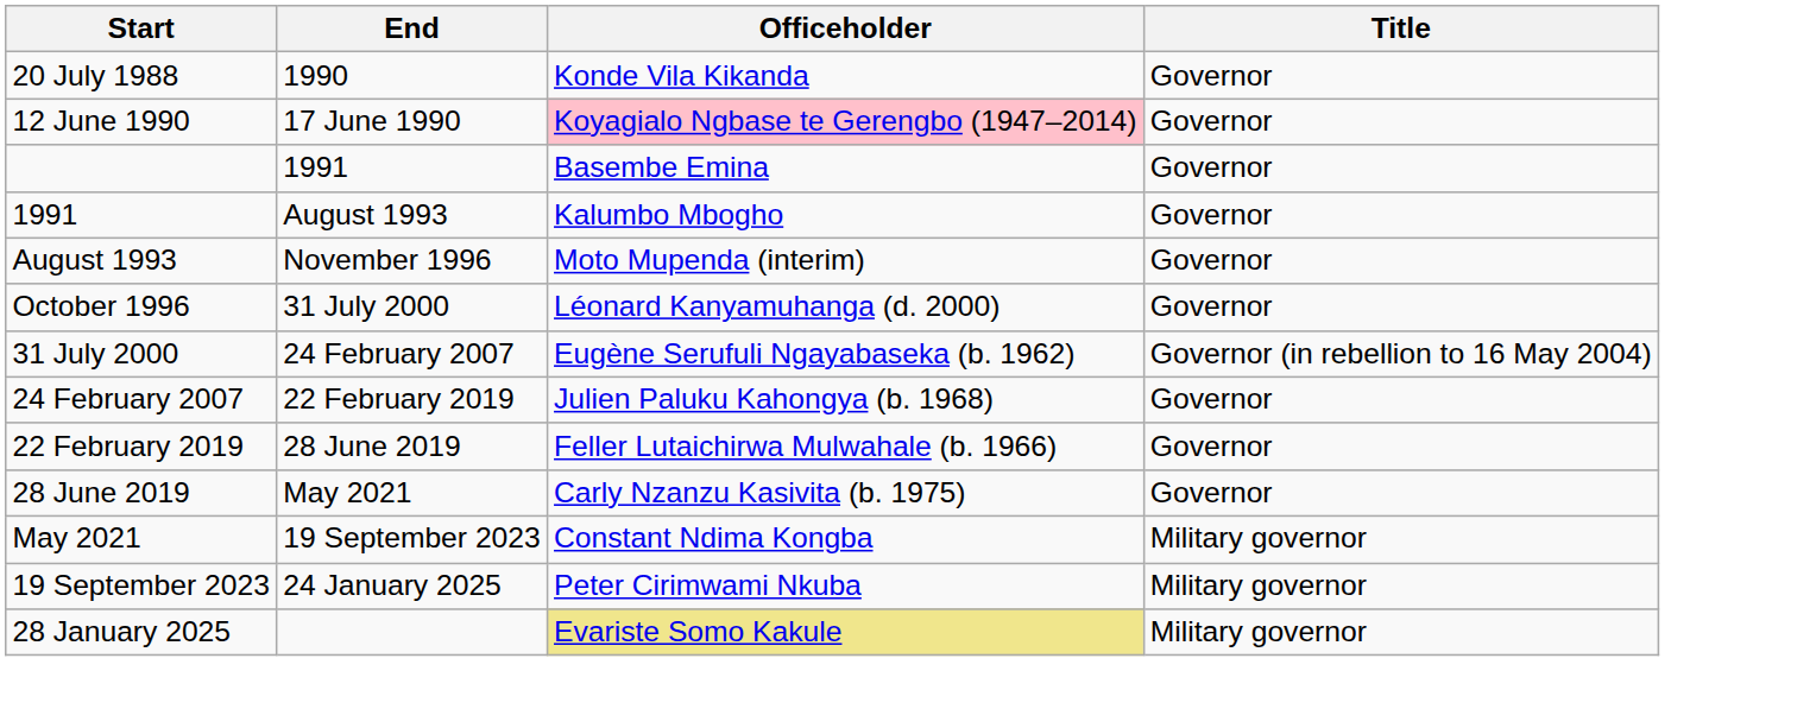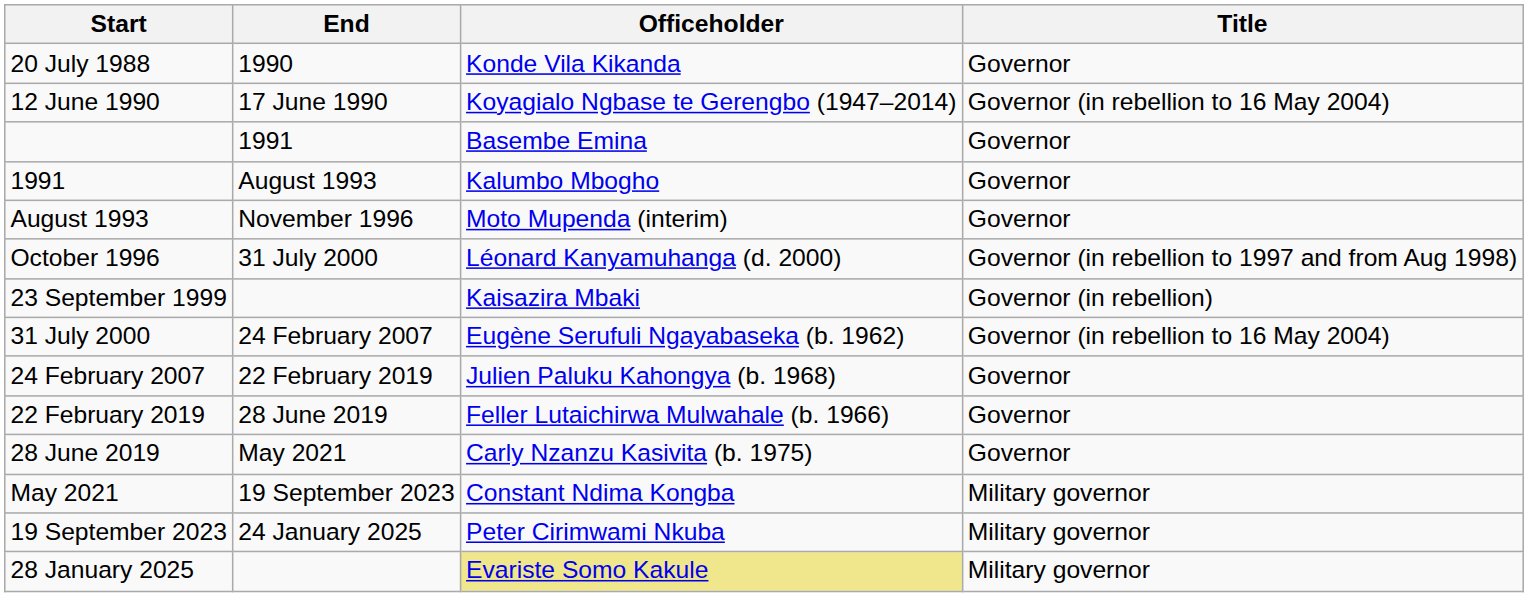 <table class=wikitable sortable>
 <tr>
 <th>Start</th>
 <th>End</th>
 <th>Officeholder</th>
 <th>Title</th>
 </tr>
 <tr>
 <td>20 July 1988</td>
 <td>1990</td>
 <td><a href='#'>Konde Vila Kikanda</a></td>
 <td>Governor</td>
 </tr>
 <tr>
 <td>12 June 1990</td>
 <td>17 June 1990</td>
-<td style="background: pink;"><a href='#'>Koyagialo Ngbase te Gerengbo</a> (1947–2014)</td>
-<td>Governor</td>
+<td><a href='#'>Koyagialo Ngbase te Gerengbo</a> (1947–2014)</td>
+<td>Governor (in rebellion to 16 May 2004)</td>
 </tr>
 <tr>
 <td></td>
 <td>1991</td>
 <td><a href='#'>Basembe Emina</a></td>
 <td>Governor</td>
 </tr>
 <tr>
 <td>1991</td>
 <td>August 1993</td>
 <td><a href='#'>Kalumbo Mbogho</a></td>
 <td>Governor</td>
 </tr>
 <tr>
 <td>August 1993</td>
 <td>November 1996</td>
 <td><a href='#'>Moto Mupenda</a> (interim)</td>
 <td>Governor</td>
 </tr>
 <tr>
 <td>October 1996</td>
 <td>31 July 2000</td>
 <td><a href='#'>Léonard Kanyamuhanga</a> (d. 2000)</td>
-<td>Governor</td>
+<td>Governor (in rebellion to 1997 and from Aug 1998)</td>
+</tr>
+<tr>
+<td>23 September 1999</td>
+<td></td>
+<td><a href='#'>Kaisazira Mbaki</a></td>
+<td>Governor (in rebellion)</td>
 </tr>
 <tr>
 <td>31 July 2000</td>
 <td>24 February 2007</td>
 <td><a href='#'>Eugène Serufuli Ngayabaseka</a> (b. 1962)</td>
 <td>Governor (in rebellion to 16 May 2004)</td>
 </tr>
 <tr>
 <td>24 February 2007</td>
 <td>22 February 2019</td>
 <td><a href='#'>Julien Paluku Kahongya</a> (b. 1968)</td>
 <td>Governor</td>
 </tr>
 <tr>
 <td>22 February 2019</td>
 <td>28 June 2019</td>
 <td><a href='#'>Feller Lutaichirwa Mulwahale</a> (b. 1966)</td>
 <td>Governor</td>
 </tr>
 <tr>
 <td>28 June 2019</td>
 <td>May 2021</td>
 <td><a href='#'>Carly Nzanzu Kasivita</a> (b. 1975)</td>
 <td>Governor</td>
 </tr>
 <tr>
 <td>May 2021</td>
 <td>19 September 2023</td>
 <td><a href='#'>Constant Ndima Kongba</a></td>
 <td>Military governor</td>
 </tr>
 <tr>
 <td>19 September 2023</td>
 <td>24 January 2025</td>
 <td><a href='#'>Peter Cirimwami Nkuba</a></td>
 <td>Military governor</td>
 </tr>
 <tr>
 <td>28 January 2025</td>
 <td></td>
 <td style="background: khaki;"><a href='#'>Evariste Somo Kakule</a></td>
 <td>Military governor</td>
 </tr>
 </table>
